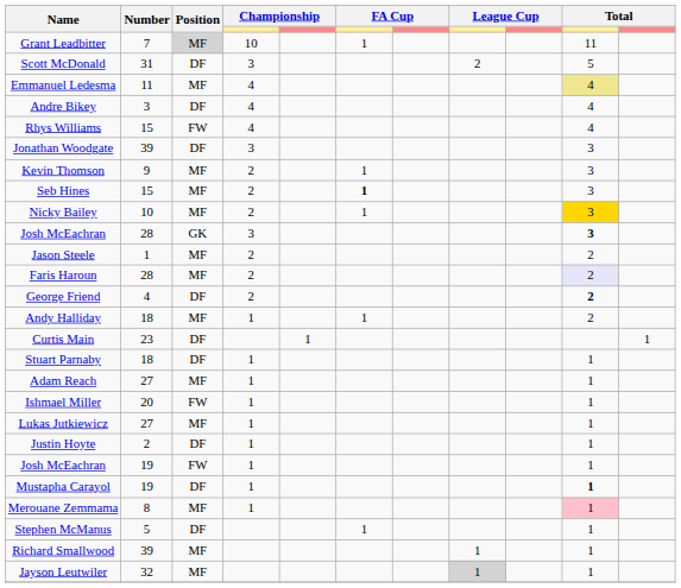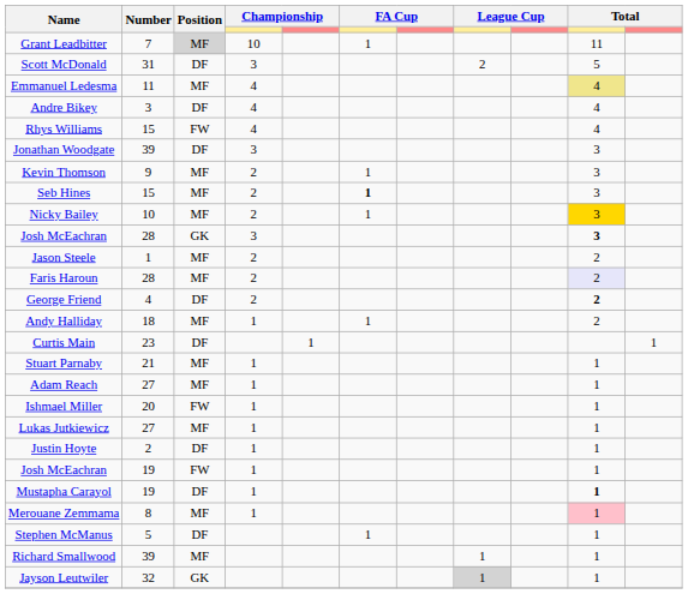 <table class="wikitable" style="font-size: 95%; text-align: center;">
 <tr>
 <th rowspan=2>Name</th>
 <th rowspan=2>Number</th>
 <th rowspan=2>Position</th>
 <th colspan=2><a href='#'>Championship</a></th>
 <th colspan=2><a href='#'>FA Cup</a></th>
 <th colspan=2><a href='#'>League Cup</a></th>
 <th colspan=2>Total</th>
 </tr>
 <tr>
 <th width=60 style="background:#FFEE99"></th>
 <th width=60 style="background:#FF8888"></th>
 <th width=60 style="background:#FFEE99"></th>
 <th width=60 style="background:#FF8888"></th>
 <th width=60 style="background:#FFEE99"></th>
 <th width=60 style="background:#FF8888"></th>
 <th width=60 style="background:#FFEE99"></th>
 <th width=60 style="background:#FF8888"></th>
 </tr>
 <tr>
 <td> <a href='#'>Grant Leadbitter</a></td>
 <td>7</td>
 <td style="background: lightgrey;">MF</td>
 <td>10</td>
 <td></td>
 <td>1</td>
 <td></td>
 <td></td>
 <td></td>
 <td>11</td>
 <td></td>
 </tr>
 <tr>
 <td> <a href='#'>Scott McDonald</a></td>
 <td>31</td>
 <td>DF</td>
 <td>3</td>
 <td></td>
 <td></td>
 <td></td>
 <td>2</td>
 <td></td>
 <td>5</td>
 <td></td>
 </tr>
 <tr>
 <td> <a href='#'>Emmanuel Ledesma</a></td>
 <td>11</td>
 <td>MF</td>
 <td>4</td>
 <td></td>
 <td></td>
 <td></td>
 <td></td>
 <td></td>
 <td style="background: khaki;">4</td>
 <td></td>
 </tr>
 <tr>
 <td> <a href='#'>Andre Bikey</a></td>
 <td>3</td>
 <td>DF</td>
 <td>4</td>
 <td></td>
 <td></td>
 <td></td>
 <td></td>
 <td></td>
 <td>4</td>
 <td></td>
 </tr>
 <tr>
 <td> <a href='#'>Rhys Williams</a></td>
 <td>15</td>
 <td>FW</td>
 <td>4</td>
 <td></td>
 <td></td>
 <td></td>
 <td></td>
 <td></td>
 <td>4</td>
 <td></td>
 </tr>
 <tr>
 <td> <a href='#'>Jonathan Woodgate</a></td>
 <td>39</td>
 <td>DF</td>
 <td>3</td>
 <td></td>
 <td></td>
 <td></td>
 <td></td>
 <td></td>
 <td>3</td>
 <td></td>
 </tr>
 <tr>
 <td> <a href='#'>Kevin Thomson</a></td>
 <td>9</td>
 <td>MF</td>
 <td>2</td>
 <td></td>
 <td>1</td>
 <td></td>
 <td></td>
 <td></td>
 <td>3</td>
 <td></td>
 </tr>
 <tr>
 <td> <a href='#'>Seb Hines</a></td>
 <td>15</td>
 <td>MF</td>
 <td>2</td>
 <td></td>
 <td><strong>1</strong></td>
 <td></td>
 <td></td>
 <td></td>
 <td>3</td>
 <td></td>
 </tr>
 <tr>
 <td> <a href='#'>Nicky Bailey</a></td>
 <td>10</td>
 <td>MF</td>
 <td>2</td>
 <td></td>
 <td>1</td>
 <td></td>
 <td></td>
 <td></td>
 <td style="background: gold;">3</td>
 <td></td>
 </tr>
 <tr>
 <td> <a href='#'>Josh McEachran</a></td>
 <td>28</td>
 <td>GK</td>
 <td>3</td>
 <td></td>
 <td></td>
 <td></td>
 <td></td>
 <td></td>
 <td><strong>3</strong></td>
 <td></td>
 </tr>
 <tr>
 <td> <a href='#'>Jason Steele</a></td>
 <td>1</td>
 <td>MF</td>
 <td>2</td>
 <td></td>
 <td></td>
 <td></td>
 <td></td>
 <td></td>
 <td>2</td>
 <td></td>
 </tr>
 <tr>
 <td> <a href='#'>Faris Haroun</a></td>
 <td>28</td>
 <td>MF</td>
 <td>2</td>
 <td></td>
 <td></td>
 <td></td>
 <td></td>
 <td></td>
 <td style="background: lavender;">2</td>
 <td></td>
 </tr>
 <tr>
 <td> <a href='#'>George Friend</a></td>
 <td>4</td>
 <td>DF</td>
 <td>2</td>
 <td></td>
 <td></td>
 <td></td>
 <td></td>
 <td></td>
 <td><strong>2</strong></td>
 <td></td>
 </tr>
 <tr>
 <td> <a href='#'>Andy Halliday</a></td>
 <td>18</td>
 <td>MF</td>
 <td>1</td>
 <td></td>
 <td>1</td>
 <td></td>
 <td></td>
 <td></td>
 <td>2</td>
 <td></td>
 </tr>
 <tr>
 <td> <a href='#'>Curtis Main</a></td>
 <td>23</td>
 <td>DF</td>
 <td></td>
 <td>1</td>
 <td></td>
 <td></td>
 <td></td>
 <td></td>
 <td></td>
 <td>1</td>
 </tr>
 <tr>
 <td> <a href='#'>Stuart Parnaby</a></td>
-<td>18</td>
-<td>DF</td>
+<td>21</td>
+<td>MF</td>
 <td>1</td>
 <td></td>
 <td></td>
 <td></td>
 <td></td>
 <td></td>
 <td>1</td>
 <td></td>
 </tr>
 <tr>
 <td> <a href='#'>Adam Reach</a></td>
 <td>27</td>
 <td>MF</td>
 <td>1</td>
 <td></td>
 <td></td>
 <td></td>
 <td></td>
 <td></td>
 <td>1</td>
 <td></td>
 </tr>
 <tr>
 <td> <a href='#'>Ishmael Miller</a></td>
 <td>20</td>
 <td>FW</td>
 <td>1</td>
 <td></td>
 <td></td>
 <td></td>
 <td></td>
 <td></td>
 <td>1</td>
 <td></td>
 </tr>
 <tr>
 <td> <a href='#'>Lukas Jutkiewicz</a></td>
 <td>27</td>
 <td>MF</td>
 <td>1</td>
 <td></td>
 <td></td>
 <td></td>
 <td></td>
 <td></td>
 <td>1</td>
 <td></td>
 </tr>
 <tr>
 <td> <a href='#'>Justin Hoyte</a></td>
 <td>2</td>
 <td>DF</td>
 <td>1</td>
 <td></td>
 <td></td>
 <td></td>
 <td></td>
 <td></td>
 <td>1</td>
 <td></td>
 </tr>
 <tr>
 <td> <a href='#'>Josh McEachran</a></td>
 <td>19</td>
 <td>FW</td>
 <td>1</td>
 <td></td>
 <td></td>
 <td></td>
 <td></td>
 <td></td>
 <td>1</td>
 <td></td>
 </tr>
 <tr>
 <td> <a href='#'>Mustapha Carayol</a></td>
 <td>19</td>
 <td>DF</td>
 <td>1</td>
 <td></td>
 <td></td>
 <td></td>
 <td></td>
 <td></td>
 <td><strong>1</strong></td>
 <td></td>
 </tr>
 <tr>
 <td> <a href='#'>Merouane Zemmama</a></td>
 <td>8</td>
 <td>MF</td>
 <td>1</td>
 <td></td>
 <td></td>
 <td></td>
 <td></td>
 <td></td>
 <td style="background: pink;">1</td>
 <td></td>
 </tr>
 <tr>
 <td> <a href='#'>Stephen McManus</a></td>
 <td>5</td>
 <td>DF</td>
 <td></td>
 <td></td>
 <td>1</td>
 <td></td>
 <td></td>
 <td></td>
 <td>1</td>
 <td></td>
 </tr>
 <tr>
 <td> <a href='#'>Richard Smallwood</a></td>
 <td>39</td>
 <td>MF</td>
 <td></td>
 <td></td>
 <td></td>
 <td></td>
 <td>1</td>
 <td></td>
 <td>1</td>
 <td></td>
 </tr>
 <tr>
 <td> <a href='#'>Jayson Leutwiler</a></td>
 <td>32</td>
-<td>MF</td>
+<td>GK</td>
 <td></td>
 <td></td>
 <td></td>
 <td></td>
 <td style="background: lightgrey;">1</td>
 <td></td>
 <td>1</td>
 <td></td>
 </tr>
 <tr>
 </tr>
 </table>
